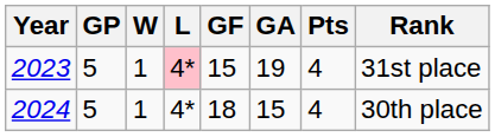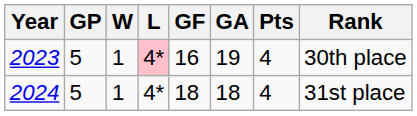 <table class="wikitable">
 <tr>
 <th>Year</th>
 <th>GP</th>
 <th>W</th>
 <th>L</th>
 <th>GF</th>
 <th>GA</th>
 <th>Pts</th>
 <th>Rank</th>
 </tr>
 <tr>
 <td><em><a href='#'>2023</a></em></td>
 <td>5</td>
 <td>1</td>
 <td style="background: pink;">4*</td>
-<td>15</td>
+<td>16</td>
 <td>19</td>
 <td>4</td>
-<td>31st place</td>
+<td>30th place</td>
 </tr>
 <tr>
 <td><em><a href='#'>2024</a></em></td>
 <td>5</td>
 <td>1</td>
 <td>4*</td>
 <td>18</td>
-<td>15</td>
+<td>18</td>
 <td>4</td>
-<td>30th place</td>
+<td>31st place</td>
 </tr>
 </table>
